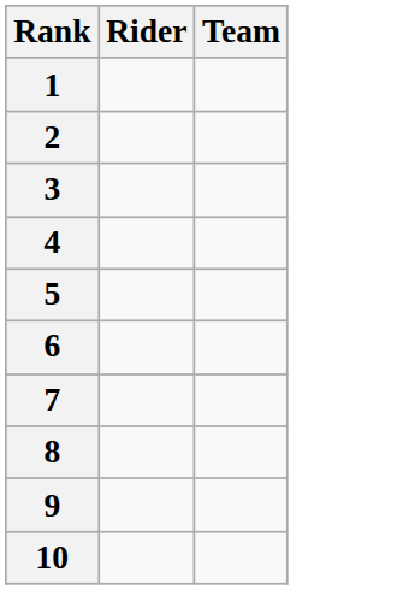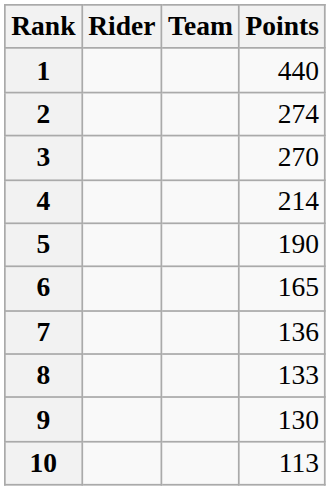 <table class="wikitable">
 <tr>
 <th scope="col">Rank</th>
 <th scope="col">Rider</th>
 <th scope="col">Team</th>
+<th scope="col">Points</th>
 </tr>
 <tr>
 <th scope="row">1</th>
 <td> </td>
 <td></td>
+<td style="text-align:right;">440</td>
 </tr>
 <tr>
 <th scope="row">2</th>
 <td></td>
 <td></td>
+<td style="text-align:right;">274</td>
 </tr>
 <tr>
 <th scope="row">3</th>
 <td></td>
 <td></td>
+<td style="text-align:right;">270</td>
 </tr>
 <tr>
 <th scope="row">4</th>
 <td> </td>
 <td></td>
+<td style="text-align:right;">214</td>
 </tr>
 <tr>
 <th scope="row">5</th>
 <td></td>
 <td></td>
+<td style="text-align:right;">190</td>
 </tr>
 <tr>
 <th scope="row">6</th>
 <td> </td>
 <td></td>
+<td style="text-align:right;">165</td>
 </tr>
 <tr>
 <th scope="row">7</th>
 <td></td>
 <td></td>
+<td style="text-align:right;">136</td>
 </tr>
 <tr>
 <th scope="row">8</th>
 <td> </td>
 <td></td>
+<td style="text-align:right;">133</td>
 </tr>
 <tr>
 <th scope="row">9</th>
 <td></td>
 <td></td>
+<td style="text-align:right;">130</td>
 </tr>
 <tr>
 <th scope="row">10</th>
 <td></td>
 <td></td>
+<td style="text-align:right;">113</td>
 </tr>
 </table>
